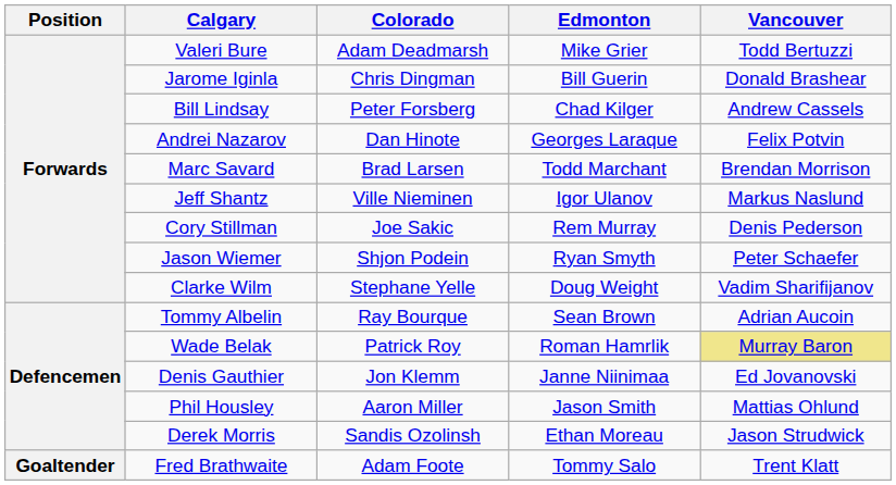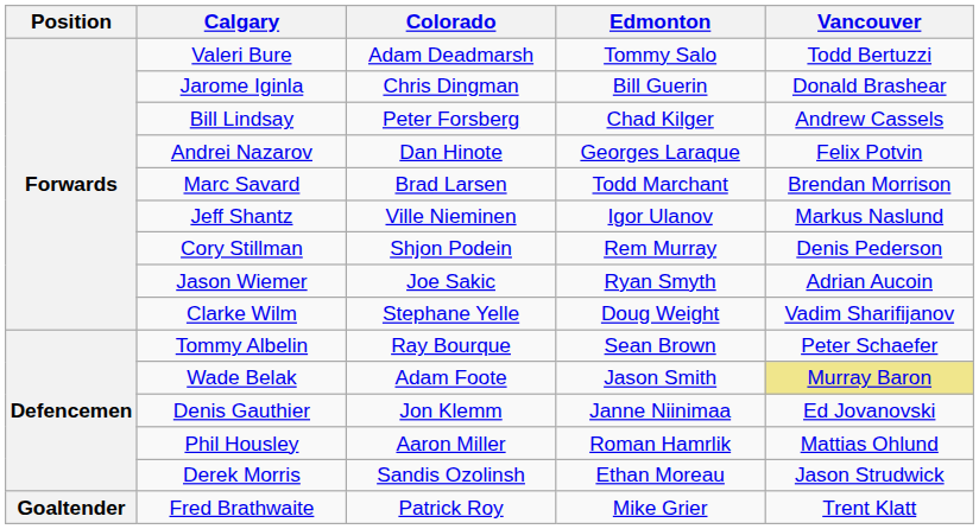 <table class="wikitable" style="font-size:90%;text-align:center;">
 <tr>
 <th scope=col>Position</th>
 <th scope=col width="140"><a href='#'>Calgary</a></th>
 <th scope=col width="140"><a href='#'>Colorado</a></th>
 <th scope=col width="140"><a href='#'>Edmonton</a></th>
 <th scope=col width="140"><a href='#'>Vancouver</a></th>
 </tr>
 <tr>
 <th scope="row" rowspan="9">Forwards</th>
 <td><a href='#'>Valeri Bure</a></td>
 <td><a href='#'>Adam Deadmarsh</a></td>
-<td><a href='#'>Mike Grier</a></td>
+<td><a href='#'>Tommy Salo</a></td>
 <td><a href='#'>Todd Bertuzzi</a></td>
 </tr>
 <tr>
 <td><a href='#'>Jarome Iginla</a></td>
 <td><a href='#'>Chris Dingman</a></td>
 <td><a href='#'>Bill Guerin</a></td>
 <td><a href='#'>Donald Brashear</a></td>
 </tr>
 <tr>
 <td><a href='#'>Bill Lindsay</a></td>
 <td><a href='#'>Peter Forsberg</a></td>
 <td><a href='#'>Chad Kilger</a></td>
 <td><a href='#'>Andrew Cassels</a></td>
 </tr>
 <tr>
 <td><a href='#'>Andrei Nazarov</a></td>
 <td><a href='#'>Dan Hinote</a></td>
 <td><a href='#'>Georges Laraque</a></td>
 <td><a href='#'>Felix Potvin</a></td>
 </tr>
 <tr>
 <td><a href='#'>Marc Savard</a></td>
 <td><a href='#'>Brad Larsen</a></td>
 <td><a href='#'>Todd Marchant</a></td>
 <td><a href='#'>Brendan Morrison</a></td>
 </tr>
 <tr>
 <td><a href='#'>Jeff Shantz</a></td>
 <td><a href='#'>Ville Nieminen</a></td>
 <td><a href='#'>Igor Ulanov</a></td>
 <td><a href='#'>Markus Naslund</a></td>
 </tr>
 <tr>
 <td><a href='#'>Cory Stillman</a></td>
-<td><a href='#'>Joe Sakic</a></td>
+<td><a href='#'>Shjon Podein</a></td>
 <td><a href='#'>Rem Murray</a></td>
 <td><a href='#'>Denis Pederson</a></td>
 </tr>
 <tr>
 <td><a href='#'>Jason Wiemer</a></td>
-<td><a href='#'>Shjon Podein</a></td>
+<td><a href='#'>Joe Sakic</a></td>
 <td><a href='#'>Ryan Smyth</a></td>
-<td><a href='#'>Peter Schaefer</a></td>
+<td><a href='#'>Adrian Aucoin</a></td>
 </tr>
 <tr>
 <td><a href='#'>Clarke Wilm</a></td>
 <td><a href='#'>Stephane Yelle</a></td>
 <td><a href='#'>Doug Weight</a></td>
 <td><a href='#'>Vadim Sharifijanov</a></td>
 </tr>
 <tr>
 <th scope="row" rowspan="5">Defencemen</th>
 <td><a href='#'>Tommy Albelin</a></td>
 <td><a href='#'>Ray Bourque</a></td>
 <td><a href='#'>Sean Brown</a></td>
-<td><a href='#'>Adrian Aucoin</a></td>
+<td><a href='#'>Peter Schaefer</a></td>
 </tr>
 <tr>
 <td><a href='#'>Wade Belak</a></td>
-<td><a href='#'>Patrick Roy</a></td>
-<td><a href='#'>Roman Hamrlik</a></td>
+<td><a href='#'>Adam Foote</a></td>
+<td><a href='#'>Jason Smith</a></td>
 <td style="background: khaki;"><a href='#'>Murray Baron</a></td>
 </tr>
 <tr>
 <td><a href='#'>Denis Gauthier</a></td>
 <td><a href='#'>Jon Klemm</a></td>
 <td><a href='#'>Janne Niinimaa</a></td>
 <td><a href='#'>Ed Jovanovski</a></td>
 </tr>
 <tr>
 <td><a href='#'>Phil Housley</a></td>
 <td><a href='#'>Aaron Miller</a></td>
-<td><a href='#'>Jason Smith</a></td>
+<td><a href='#'>Roman Hamrlik</a></td>
 <td><a href='#'>Mattias Ohlund</a></td>
 </tr>
 <tr>
 <td><a href='#'>Derek Morris</a></td>
 <td><a href='#'>Sandis Ozolinsh</a></td>
 <td><a href='#'>Ethan Moreau</a></td>
 <td><a href='#'>Jason Strudwick</a></td>
 </tr>
 <tr>
 <th scope="row">Goaltender</th>
 <td><a href='#'>Fred Brathwaite</a></td>
-<td><a href='#'>Adam Foote</a></td>
-<td><a href='#'>Tommy Salo</a></td>
+<td><a href='#'>Patrick Roy</a></td>
+<td><a href='#'>Mike Grier</a></td>
 <td><a href='#'>Trent Klatt</a></td>
 </tr>
 </table>
